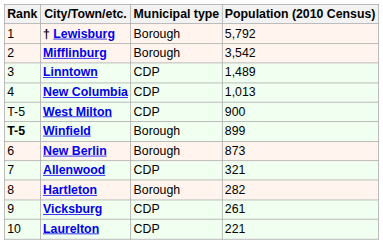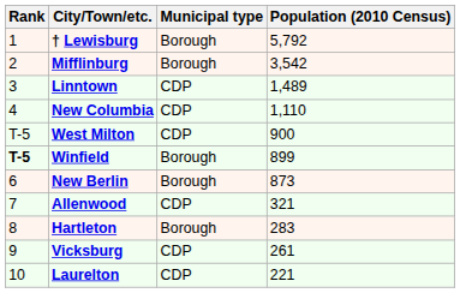 <table class="wikitable sortable">
 <tr>
 <th>Rank</th>
 <th>City/Town/etc.</th>
 <th>Municipal type</th>
 <th>Population (2010 Census)</th>
 </tr>
 <tr style="background-color:#FFF5EE;">
 <td>1</td>
 <td><strong>†</strong> <strong><a href='#'>Lewisburg</a></strong></td>
 <td>Borough</td>
 <td>5,792</td>
 </tr>
 <tr style="background-color:#FFF5EE;">
 <td>2</td>
 <td><strong><a href='#'>Mifflinburg</a></strong></td>
 <td>Borough</td>
 <td>3,542</td>
 </tr>
 <tr style="background-color:#F0FFF0;">
 <td>3</td>
 <td><strong><a href='#'>Linntown</a></strong></td>
 <td>CDP</td>
 <td>1,489</td>
 </tr>
 <tr style="background-color:#F0FFF0;">
 <td>4</td>
 <td><strong><a href='#'>New Columbia</a></strong></td>
 <td>CDP</td>
-<td>1,013</td>
+<td>1,110</td>
 </tr>
 <tr style="background-color:#F0FFF0;">
 <td>T-5</td>
 <td><strong><a href='#'>West Milton</a></strong></td>
 <td>CDP</td>
 <td>900</td>
 </tr>
 <tr style="background-color:#F0FFF0;">
 <td><strong>T-5</strong></td>
 <td><strong><a href='#'>Winfield</a></strong></td>
 <td>Borough</td>
 <td>899</td>
 </tr>
 <tr style="background-color:#FFF5EE;">
 <td>6</td>
 <td><strong><a href='#'>New Berlin</a></strong></td>
 <td>Borough</td>
 <td>873</td>
 </tr>
 <tr style="background-color:#F0FFF0;">
 <td>7</td>
 <td><strong><a href='#'>Allenwood</a></strong></td>
 <td>CDP</td>
 <td>321</td>
 </tr>
 <tr style="background-color:#FFF5EE;">
 <td>8</td>
 <td><strong><a href='#'>Hartleton</a></strong></td>
 <td>Borough</td>
-<td>282</td>
+<td>283</td>
 </tr>
 <tr style="background-color:#F0FFF0;">
 <td>9</td>
 <td><strong><a href='#'>Vicksburg</a></strong></td>
 <td>CDP</td>
 <td>261</td>
 </tr>
 <tr style="background-color:#F0FFF0;">
 <td>10</td>
 <td><strong><a href='#'>Laurelton</a></strong></td>
 <td>CDP</td>
 <td>221</td>
 </tr>
 </table>
